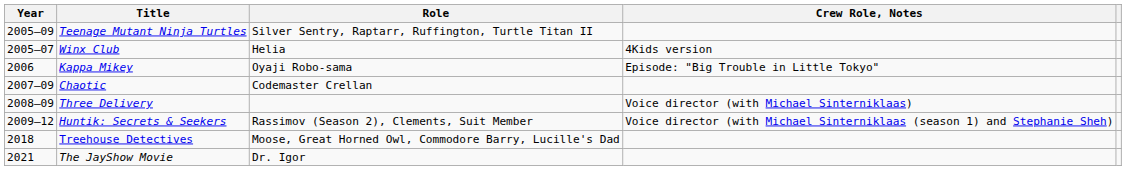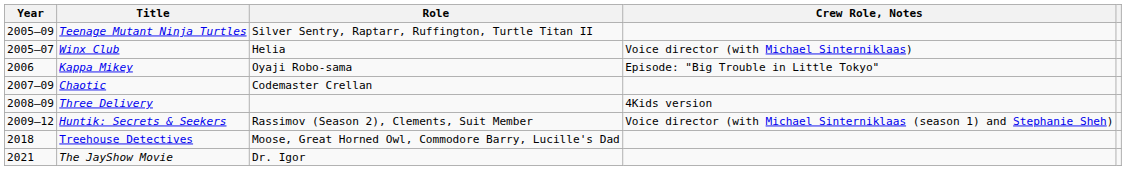 <table class="wikitable sortable plainrowheaders" style="width=95%; font-size: 95%;">
 <tr>
 <th scope="col">Year</th>
 <th scope="col">Title</th>
 <th scope="col">Role</th>
 <th class="unsortable" scope="col">Crew Role, Notes</th>
 <th class="unsortable" scope="col"></th>
 </tr>
 <tr>
 <td>2005–09</td>
 <td><em><a href='#'>Teenage Mutant Ninja Turtles</a></em></td>
 <td>Silver Sentry, Raptarr, Ruffington,  Turtle Titan II</td>
 <td></td>
 <td></td>
 </tr>
 <tr>
 <td>2005–07</td>
 <td><em><a href='#'>Winx Club</a></em></td>
 <td>Helia</td>
-<td>4Kids version</td>
+<td>Voice director (with <a href='#'>Michael Sinterniklaas</a>)</td>
 <td></td>
 </tr>
 <tr>
 <td>2006</td>
 <td><em><a href='#'>Kappa Mikey</a></em></td>
 <td>Oyaji Robo-sama</td>
 <td>Episode: "Big Trouble in Little Tokyo"</td>
 <td></td>
 </tr>
 <tr>
 <td>2007–09</td>
 <td><em><a href='#'>Chaotic</a></em></td>
 <td>Codemaster Crellan</td>
 <td></td>
 <td></td>
 </tr>
 <tr>
 <td>2008–09</td>
 <td><em><a href='#'>Three Delivery</a></em></td>
 <td></td>
-<td>Voice director (with <a href='#'>Michael Sinterniklaas</a>)</td>
+<td>4Kids version</td>
 <td></td>
 </tr>
 <tr>
 <td>2009–12</td>
 <td><em><a href='#'>Huntik: Secrets & Seekers</a></em></td>
 <td>Rassimov (Season 2), Clements, Suit Member</td>
 <td>Voice director (with <a href='#'>Michael Sinterniklaas</a> (season 1) and <a href='#'>Stephanie Sheh</a>)</td>
 <td></td>
 </tr>
 <tr>
 <td>2018</td>
 <td><a href='#'>Treehouse Detectives</a></td>
 <td>Moose, Great Horned Owl, Commodore Barry, Lucille's Dad</td>
 <td></td>
 <td></td>
 </tr>
 <tr>
 <td>2021</td>
 <td><em>The JayShow Movie</em></td>
 <td>Dr. Igor</td>
 <td></td>
 <td></td>
 </tr>
 </table>
